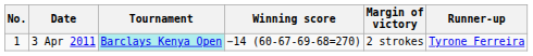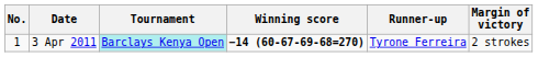 <table class="wikitable" style="font-size:95%;">
 <tr>
 <th>No.</th>
 <th>Date</th>
 <th>Tournament</th>
 <th>Winning score</th>
+<th>Runner-up</th>
 <th>Margin of<br>victory</th>
-<th>Runner-up</th>
 </tr>
 <tr>
 <td align=center>1</td>
 <td align=right>3 Apr <a href='#'>2011</a></td>
 <td style="background: paleturquoise;"><a href='#'>Barclays Kenya Open</a></td>
-<td>−14 (60-67-69-68=270)</td>
+<td><strong>−14 (60-67-69-68=270)</strong></td>
+<td> <a href='#'>Tyrone Ferreira</a></td>
 <td>2 strokes</td>
-<td> <a href='#'>Tyrone Ferreira</a></td>
 </tr>
 </table>
